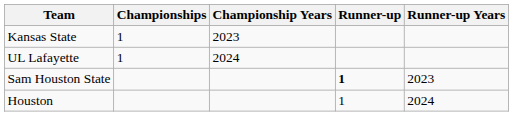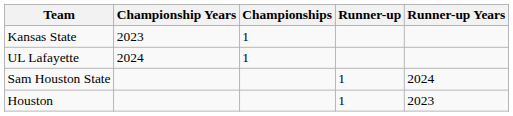 <table class="wikitable">
 <tr>
 <th>Team</th>
+<th>Championship Years</th>
 <th>Championships</th>
-<th>Championship Years</th>
 <th>Runner-up</th>
 <th>Runner-up Years</th>
 </tr>
 <tr>
 <td>Kansas State</td>
+<td>2023</td>
 <td>1</td>
-<td>2023</td>
 <td></td>
 <td></td>
 </tr>
 <tr>
 <td>UL Lafayette</td>
+<td>2024</td>
 <td>1</td>
-<td>2024</td>
 <td></td>
 <td></td>
 </tr>
 <tr>
 <td>Sam Houston State</td>
 <td></td>
 <td></td>
-<td><strong>1</strong></td>
-<td>2023</td>
+<td>1</td>
+<td>2024</td>
 </tr>
 <tr>
 <td>Houston</td>
 <td></td>
 <td></td>
 <td>1</td>
-<td>2024</td>
+<td>2023</td>
 </tr>
 </table>
